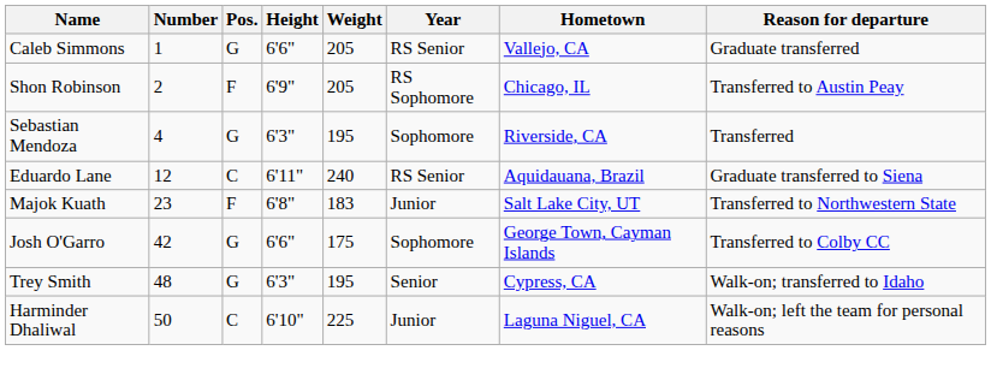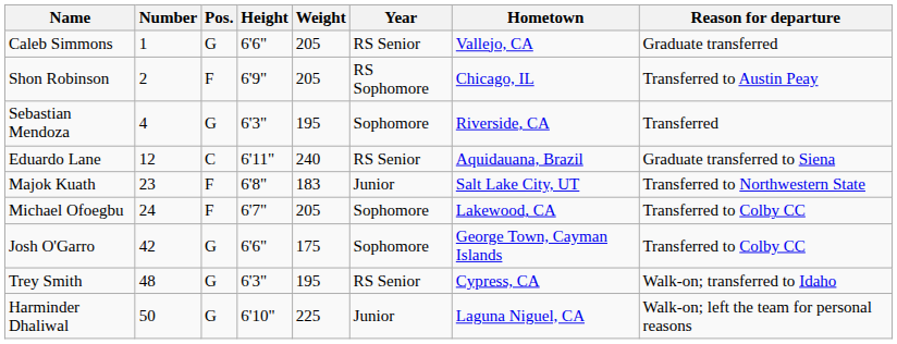 <table class="wikitable sortable" border="1">
 <tr>
 <th>Name</th>
 <th>Number</th>
 <th>Pos.</th>
 <th>Height</th>
 <th>Weight</th>
 <th>Year</th>
 <th>Hometown</th>
 <th class="unsortable">Reason for departure</th>
 </tr>
 <tr>
 <td>Caleb Simmons</td>
 <td>1</td>
 <td>G</td>
 <td>6'6"</td>
 <td>205</td>
 <td>RS Senior</td>
 <td><a href='#'>Vallejo, CA</a></td>
 <td>Graduate transferred</td>
 </tr>
 <tr>
 <td>Shon Robinson</td>
 <td>2</td>
 <td>F</td>
 <td>6'9"</td>
 <td>205</td>
 <td>RS Sophomore</td>
 <td><a href='#'>Chicago, IL</a></td>
 <td>Transferred to <a href='#'>Austin Peay</a></td>
 </tr>
 <tr>
 <td>Sebastian Mendoza</td>
 <td>4</td>
 <td>G</td>
 <td>6'3"</td>
 <td>195</td>
 <td>Sophomore</td>
 <td><a href='#'>Riverside, CA</a></td>
 <td>Transferred</td>
 </tr>
 <tr>
 <td>Eduardo Lane</td>
 <td>12</td>
 <td>C</td>
 <td>6'11"</td>
 <td>240</td>
 <td>RS Senior</td>
 <td><a href='#'>Aquidauana, Brazil</a></td>
 <td>Graduate transferred to <a href='#'>Siena</a></td>
 </tr>
 <tr>
 <td>Majok Kuath</td>
 <td>23</td>
 <td>F</td>
 <td>6'8"</td>
 <td>183</td>
 <td>Junior</td>
 <td><a href='#'>Salt Lake City, UT</a></td>
 <td>Transferred to <a href='#'>Northwestern State</a></td>
 </tr>
 <tr>
+<td>Michael Ofoegbu</td>
+<td>24</td>
+<td>F</td>
+<td>6'7"</td>
+<td>205</td>
+<td>Sophomore</td>
+<td><a href='#'>Lakewood, CA</a></td>
+<td>Transferred to <a href='#'>Colby CC</a></td>
+</tr>
+<tr>
 <td>Josh O'Garro</td>
 <td>42</td>
 <td>G</td>
 <td>6'6"</td>
 <td>175</td>
 <td>Sophomore</td>
 <td><a href='#'>George Town, Cayman Islands</a></td>
 <td>Transferred to <a href='#'>Colby CC</a></td>
 </tr>
 <tr>
 <td>Trey Smith</td>
 <td>48</td>
 <td>G</td>
 <td>6'3"</td>
 <td>195</td>
-<td>Senior</td>
+<td>RS Senior</td>
 <td><a href='#'>Cypress, CA</a></td>
 <td>Walk-on; transferred to <a href='#'>Idaho</a></td>
 </tr>
 <tr>
 <td>Harminder Dhaliwal</td>
 <td>50</td>
-<td>C</td>
+<td>G</td>
 <td>6'10"</td>
 <td>225</td>
 <td>Junior</td>
 <td><a href='#'>Laguna Niguel, CA</a></td>
 <td>Walk-on; left the team for personal reasons</td>
 </tr>
 </table>
